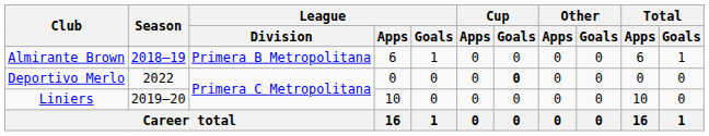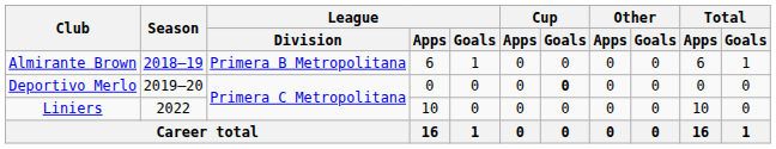 <table class=wikitable style=text-align:center>
 <tr>
 <th rowspan="2">Club</th>
 <th rowspan="2">Season</th>
 <th colspan="3">League</th>
 <th colspan="2">Cup</th>
 <th colspan="2">Other</th>
 <th colspan="2">Total</th>
 </tr>
 <tr>
 <th>Division</th>
 <th>Apps</th>
 <th>Goals</th>
 <th>Apps</th>
 <th>Goals</th>
 <th>Apps</th>
 <th>Goals</th>
 <th>Apps</th>
 <th>Goals</th>
 </tr>
 <tr>
 <td><a href='#'>Almirante Brown</a></td>
 <td><a href='#'>2018–19</a></td>
 <td><a href='#'>Primera B Metropolitana</a></td>
 <td>6</td>
 <td>1</td>
 <td>0</td>
 <td>0</td>
 <td>0</td>
 <td>0</td>
 <td>6</td>
 <td>1</td>
 </tr>
 <tr>
 <td><a href='#'>Deportivo Merlo</a></td>
-<td>2022</td>
+<td>2019–20</td>
 <td rowspan="2"><a href='#'>Primera C Metropolitana</a></td>
 <td>0</td>
 <td>0</td>
 <td>0</td>
 <td><strong>0</strong></td>
 <td>0</td>
 <td>0</td>
 <td>0</td>
 <td>0</td>
 </tr>
 <tr>
 <td><a href='#'>Liniers</a></td>
-<td>2019–20</td>
+<td>2022</td>
 <td>10</td>
 <td>0</td>
 <td>0</td>
 <td>0</td>
 <td>0</td>
 <td>0</td>
 <td>10</td>
 <td>0</td>
 </tr>
 <tr>
 <th colspan=3>Career total</th>
 <th>16</th>
 <th>1</th>
 <th>0</th>
 <th>0</th>
 <th>0</th>
 <th>0</th>
 <th>16</th>
 <th>1</th>
 </tr>
 </table>
